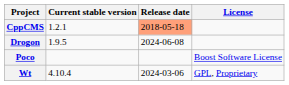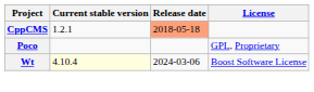 <table class="wikitable sortable sort-under" style="font-size: 90%">
 <tr>
 <th>Project</th>
 <th>Current stable version</th>
 <th>Release date</th>
 <th><a href='#'>License</a></th>
 </tr>
 <tr>
 <th><a href='#'>CppCMS</a></th>
 <td>1.2.1</td>
 <td style="background: lightsalmon;">2018-05-18</td>
 <td></td>
 </tr>
 <tr>
-<th><a href='#'>Drogon</a></th>
-<td>1.9.5</td>
-<td>2024-06-08</td>
-<td></td>
-</tr>
-<tr>
 <th><a href='#'>Poco</a></th>
 <td></td>
 <td></td>
-<td><a href='#'>Boost Software License</a></td>
+<td><a href='#'>GPL</a>, <a href='#'>Proprietary</a></td>
 </tr>
 <tr>
 <th><a href='#'>Wt</a></th>
-<td>4.10.4</td>
+<td style="background: lightyellow;">4.10.4</td>
 <td>2024-03-06</td>
-<td><a href='#'>GPL</a>, <a href='#'>Proprietary</a></td>
+<td><a href='#'>Boost Software License</a></td>
 </tr>
 </table>
